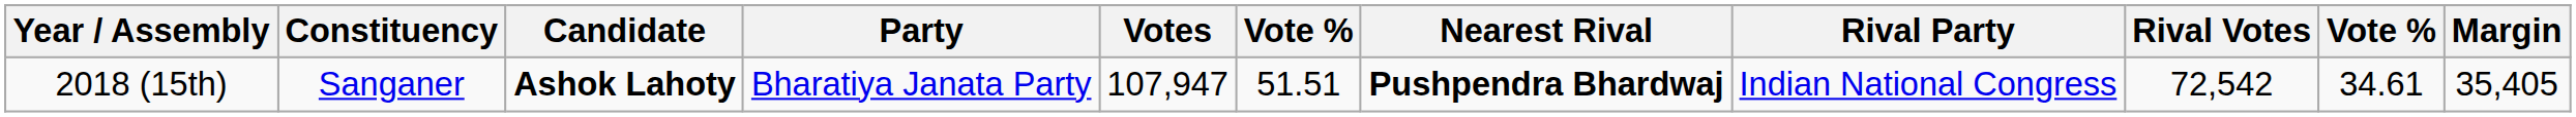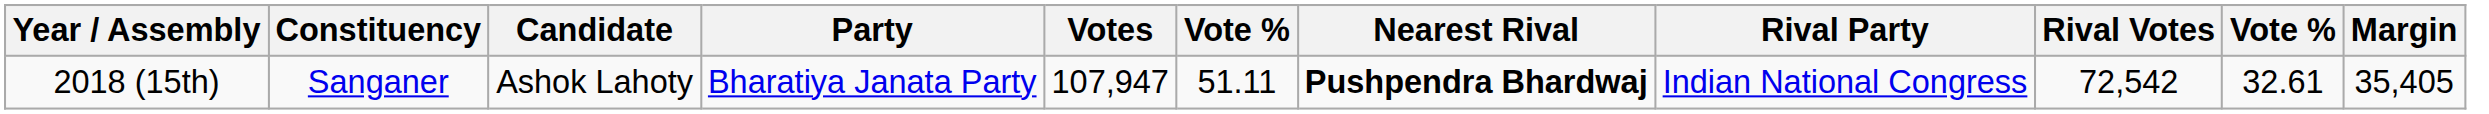 <table class="wikitable" style="text-align:center">
 <tr>
 <th>Year / Assembly</th>
 <th>Constituency</th>
 <th>Candidate</th>
 <th>Party</th>
 <th>Votes</th>
 <th>Vote %</th>
 <th>Nearest Rival</th>
 <th>Rival Party</th>
 <th>Rival Votes</th>
 <th>Vote %</th>
 <th>Margin</th>
 </tr>
 <tr>
 <td>2018 (15th)</td>
 <td><a href='#'>Sanganer</a></td>
-<td><strong>Ashok Lahoty</strong></td>
+<td>Ashok Lahoty</td>
 <td> <a href='#'>Bharatiya Janata Party</a></td>
 <td>107,947</td>
-<td>51.51</td>
+<td>51.11</td>
 <td><strong>Pushpendra Bhardwaj</strong></td>
 <td> <a href='#'>Indian National Congress</a></td>
 <td>72,542</td>
-<td>34.61</td>
+<td>32.61</td>
 <td>35,405</td>
 </tr>
 </table>
